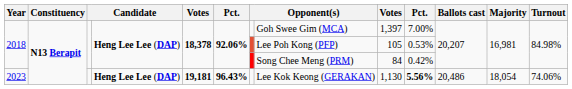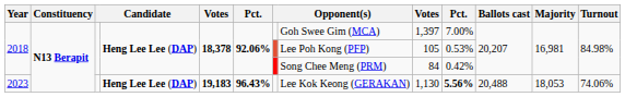 <table class="wikitable" style="margin:0.5em ; font-size:95%">
 <tr>
 <th>Year</th>
 <th>Constituency</th>
 <th colspan="2">Candidate</th>
 <th>Votes</th>
 <th>Pct.</th>
 <th colspan="2">Opponent(s)</th>
 <th>Votes</th>
 <th>Pct.</th>
 <th>Ballots cast</th>
 <th>Majority</th>
 <th>Turnout</th>
 </tr>
 <tr>
 <td rowspan="3"><a href='#'>2018</a></td>
 <td rowspan="4"><strong>N13 <a href='#'>Berapit</a></strong></td>
 <td rowspan="3" ></td>
 <td rowspan="3"><strong>Heng Lee Lee</strong> (<a href='#'><strong>DAP</strong></a>)</td>
 <td rowspan="3" align=right><strong>18,378</strong></td>
 <td rowspan="3"><strong>92.06%</strong></td>
 <td></td>
 <td>Goh Swee Gim (<a href='#'>MCA</a>)</td>
 <td align=right>1,397</td>
 <td align=right>7.00%</td>
 <td rowspan="3">20,207</td>
 <td rowspan="3">16,981</td>
 <td rowspan="3">84.98%</td>
 </tr>
 <tr>
 <td bgcolor = E45034></td>
 <td>Lee Poh Kong (<a href='#'>PFP</a>)</td>
 <td align=right>105</td>
 <td align=right>0.53%</td>
 </tr>
 <tr>
 <td bgcolor= red></td>
 <td>Song Chee Meng (<a href='#'>PRM</a>)</td>
 <td align=right>84</td>
 <td align=right>0.42%</td>
 </tr>
 <tr>
 <td><a href='#'>2023</a></td>
 <td></td>
 <td><strong>Heng Lee Lee</strong> (<a href='#'><strong>DAP</strong></a>)</td>
-<td align=right><strong>19,181</strong></td>
+<td align=right><strong>19,183</strong></td>
 <td><strong>96.43%</strong></td>
 <td bgcolor=></td>
 <td>Lee Kok Keong (<a href='#'>GERAKAN</a>)</td>
 <td align=right>1,130</td>
 <td align=right><strong>5.56%</strong></td>
-<td>20,486</td>
-<td>18,054</td>
+<td>20,488</td>
+<td>18,053</td>
 <td>74.06%</td>
 </tr>
 </table>
